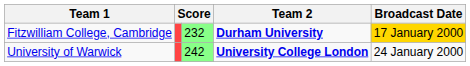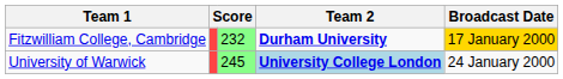 <table class="wikitable" border="1">
 <tr>
 <th>Team 1</th>
 <th colspan=2>Score</th>
 <th>Team 2</th>
 <th>Broadcast Date</th>
 </tr>
 <tr>
 <td><a href='#'>Fitzwilliam College, Cambridge</a></td>
 <td style="background:#ff4444"></td>
 <td style="background:#88ff88">232</td>
 <td><strong><a href='#'>Durham University</a></strong></td>
 <td style="background: gold;">17 January 2000</td>
 </tr>
 <tr>
 <td><a href='#'>University of Warwick</a></td>
 <td style="background:#ff4444"></td>
-<td style="background:#88ff88">242</td>
-<td><strong><a href='#'>University College London</a></strong></td>
+<td style="background:#88ff88">245</td>
+<td style="background: lightblue;"><strong><a href='#'>University College London</a></strong></td>
 <td>24 January 2000</td>
 </tr>
 </table>
